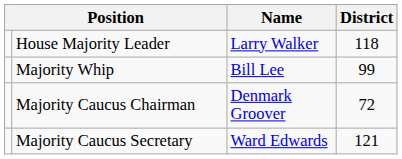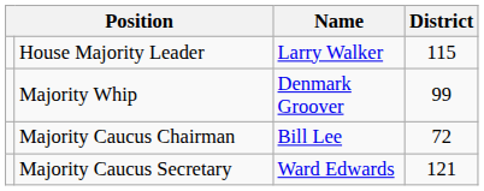 <table class="wikitable">
 <tr>
 <th colspan=2 align=center>Position</th>
 <th width="099" align=center>Name</th>
 <th align=center>District</th>
 </tr>
 <tr>
 <td></td>
 <td width="201">House Majority Leader</td>
 <td><a href='#'>Larry Walker</a></td>
-<td align=center>118</td>
+<td align=center>115</td>
 </tr>
 <tr>
 <td></td>
 <td>Majority Whip</td>
-<td><a href='#'>Bill Lee</a></td>
+<td><a href='#'>Denmark Groover</a></td>
 <td align=center>99</td>
 </tr>
 <tr>
 <td></td>
 <td>Majority Caucus Chairman</td>
-<td><a href='#'>Denmark Groover</a></td>
+<td><a href='#'>Bill Lee</a></td>
 <td align=center>72</td>
 </tr>
 <tr>
 <td></td>
 <td>Majority Caucus Secretary</td>
 <td><a href='#'>Ward Edwards</a></td>
 <td align=center>121</td>
 </tr>
 </table>
